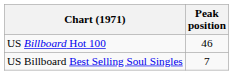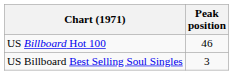 <table class="wikitable sortable">
 <tr>
 <th>Chart (1971)</th>
 <th>Peak<br>position</th>
 </tr>
 <tr>
 <td align="left">US <a href='#'><em>Billboard</em> Hot 100</a></td>
 <td align="center">46</td>
 </tr>
 <tr>
 <td align="left">US  Billboard <a href='#'>Best Selling Soul Singles</a></td>
-<td align="center">7</td>
+<td align="center">3</td>
 </tr>
 </table>
